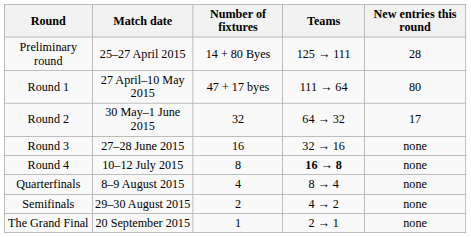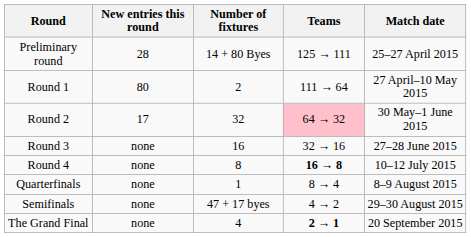 <table class="wikitable" style="text-align:center">
 <tr>
 <th>Round</th>
-<th>Match date</th>
+<th>New entries this round</th>
 <th>Number of fixtures</th>
 <th style="width:100px;">Teams</th>
-<th>New entries this round</th>
+<th>Match date</th>
 </tr>
 <tr>
 <td>Preliminary round</td>
-<td>25–27 April 2015</td>
+<td>28</td>
 <td>14 + 80 Byes</td>
 <td>125 → 111</td>
-<td>28</td>
+<td>25–27 April 2015</td>
 </tr>
 <tr>
 <td>Round 1</td>
+<td>80</td>
+<td>2</td>
+<td>111 → 64</td>
 <td>27 April–10 May 2015</td>
-<td>47 + 17 byes</td>
-<td>111 → 64</td>
-<td>80</td>
 </tr>
 <tr>
 <td>Round 2</td>
+<td>17</td>
+<td>32</td>
+<td style="background: pink;">64 → 32</td>
 <td>30 May–1 June 2015</td>
-<td>32</td>
-<td>64 → 32</td>
-<td>17</td>
 </tr>
 <tr>
 <td>Round 3</td>
-<td>27–28 June 2015</td>
+<td>none</td>
 <td>16</td>
 <td>32 → 16</td>
-<td>none</td>
+<td>27–28 June 2015</td>
 </tr>
 <tr>
 <td>Round 4</td>
-<td>10–12 July 2015</td>
+<td>none</td>
 <td>8</td>
 <td><strong>16 → 8</strong></td>
-<td>none</td>
+<td>10–12 July 2015</td>
 </tr>
 <tr>
 <td>Quarterfinals</td>
+<td>none</td>
+<td>1</td>
+<td>8 → 4</td>
 <td>8–9 August 2015</td>
-<td>4</td>
-<td>8 → 4</td>
-<td>none</td>
 </tr>
 <tr>
 <td>Semifinals</td>
+<td>none</td>
+<td>47 + 17 byes</td>
+<td>4 → 2</td>
 <td>29–30 August 2015</td>
-<td>2</td>
-<td>4 → 2</td>
-<td>none</td>
 </tr>
 <tr>
 <td>The Grand Final</td>
+<td>none</td>
+<td>4</td>
+<td><strong>2 → 1</strong></td>
 <td>20 September 2015</td>
-<td>1</td>
-<td>2 → 1</td>
-<td>none</td>
 </tr>
 </table>
